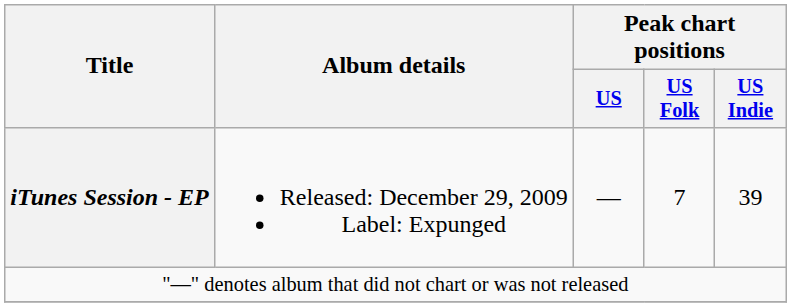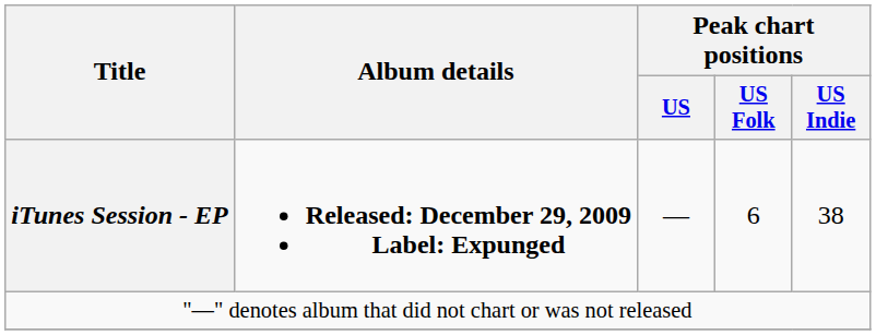 <table class="wikitable plainrowheaders" style="text-align:center;">
 <tr>
 <th scope="col" rowspan="2">Title</th>
 <th scope="col" rowspan="2">Album details</th>
 <th scope="col" colspan="3">Peak chart positions</th>
 </tr>
 <tr>
 <th scope="col" style="width:3em;font-size:85%;"><a href='#'>US</a><br></th>
 <th scope="col" style="width:3em;font-size:85%;"><a href='#'>US<br>Folk</a><br></th>
 <th scope="col" style="width:3em;font-size:85%;"><a href='#'>US<br>Indie</a><br></th>
 </tr>
 <tr>
 <th scope="row"><em>iTunes Session - EP</em></th>
-<td><br><ul><li>Released: December 29, 2009</li><li>Label: Expunged</li></ul></td>
+<td><strong><br><ul><li>Released: December 29, 2009</li><li>Label: Expunged</li></ul></strong></td>
 <td>—</td>
-<td>7</td>
-<td>39</td>
+<td>6</td>
+<td>38</td>
 </tr>
 <tr>
 <td colspan="18" style="text-align:center; font-size:85%;">"—" denotes album that did not chart or was not released</td>
 </tr>
 <tr>
 </tr>
 </table>
